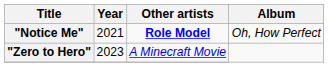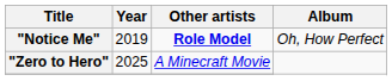 <table class="wikitable sortable plainrowheaders" style="text-align: center;">
 <tr>
 <th scope="col">Title</th>
 <th scope="col">Year</th>
 <th scope="col">Other artists</th>
 <th scope="col">Album</th>
 </tr>
 <tr>
 <th scope="row">"Notice Me"</th>
-<td>2021</td>
+<td>2019</td>
 <td><strong><a href='#'>Role Model</a></strong></td>
 <td><em>Oh, How Perfect</em></td>
 </tr>
 <tr>
 <th scope="row">"Zero to Hero"</th>
-<td>2023</td>
+<td>2025</td>
 <td><a href='#'><em>A Minecraft Movie</em></a></td>
 </tr>
 <tr>
 </tr>
 </table>
